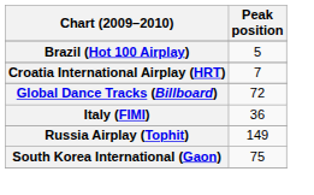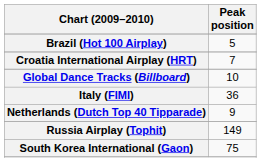 <table class="wikitable sortable plainrowheaders" style="text-align:center">
 <tr>
 <th scope="col">Chart (2009–2010)</th>
 <th scope="col">Peak<br>position</th>
 </tr>
 <tr>
 </tr>
 <tr>
 </tr>
 <tr>
 </tr>
 <tr>
 </tr>
 <tr>
 <th scope="row">Brazil (<a href='#'>Hot 100 Airplay</a>)</th>
 <td align="center">5</td>
 </tr>
 <tr>
 </tr>
 <tr>
 <th scope="row">Croatia International Airplay (<a href='#'>HRT</a>)</th>
 <td align="center">7</td>
 </tr>
 <tr>
 </tr>
 <tr>
 <th scope="row"><a href='#'>Global Dance Tracks</a> (<em><a href='#'>Billboard</a></em>)</th>
-<td style="text-align:center;">72</td>
+<td style="text-align:center;">10</td>
 </tr>
 <tr>
 <th scope="row">Italy (<a href='#'>FIMI</a>)</th>
 <td align="center">36</td>
+</tr>
+<tr>
+<th scope="row">Netherlands (<a href='#'>Dutch Top 40 Tipparade</a>)</th>
+<td align="center">9</td>
 </tr>
 <tr>
 </tr>
 <tr>
 <th scope="row">Russia Airplay (<a href='#'>Tophit</a>)</th>
 <td align="center">149</td>
 </tr>
 <tr>
 <th scope="row">South Korea International (<a href='#'>Gaon</a>)</th>
 <td style="text-align:center;">75</td>
 </tr>
 <tr>
 </tr>
 <tr>
 </tr>
 <tr>
 </tr>
 <tr>
 </tr>
 <tr>
 </tr>
 <tr>
 </tr>
 <tr>
 </tr>
 </table>
